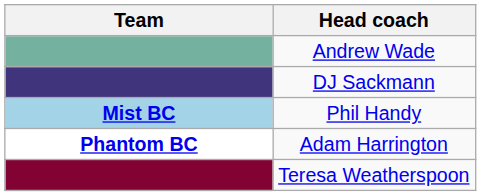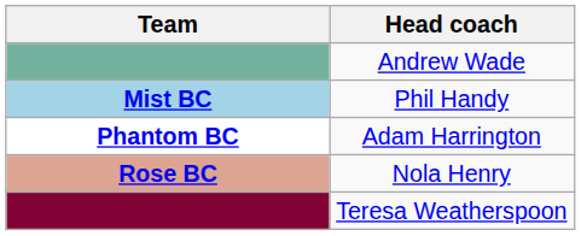 <table class="wikitable sortable plainrowheaders" style="font-size:95%; text-align:center; margin:1em auto;">
 <tr>
 <th width=200>Team</th>
 <th width=150>Head coach</th>
 </tr>
 <tr>
 <td style="background:#74b29f"><strong></strong></td>
 <td><a href='#'>Andrew Wade</a></td>
 </tr>
 <tr>
-<td style="background:#40347d"><strong></strong></td>
-<td><a href='#'>DJ Sackmann</a></td>
-</tr>
-<tr>
 <td style="background:#a3d3e7"><strong><a href='#'>Mist BC</a></strong></td>
 <td><a href='#'>Phil Handy</a></td>
 </tr>
 <tr>
 <td style="background:white"><strong><a href='#'>Phantom BC</a></strong></td>
 <td><a href='#'>Adam Harrington</a></td>
 </tr>
 <tr>
+<td style="background:#dda493"><strong><a href='#'>Rose BC</a></strong></td>
+<td><a href='#'>Nola Henry</a></td>
+</tr>
+<tr>
 <td style="background:#820234"><strong></strong></td>
 <td><a href='#'>Teresa Weatherspoon</a></td>
 </tr>
 </table>
